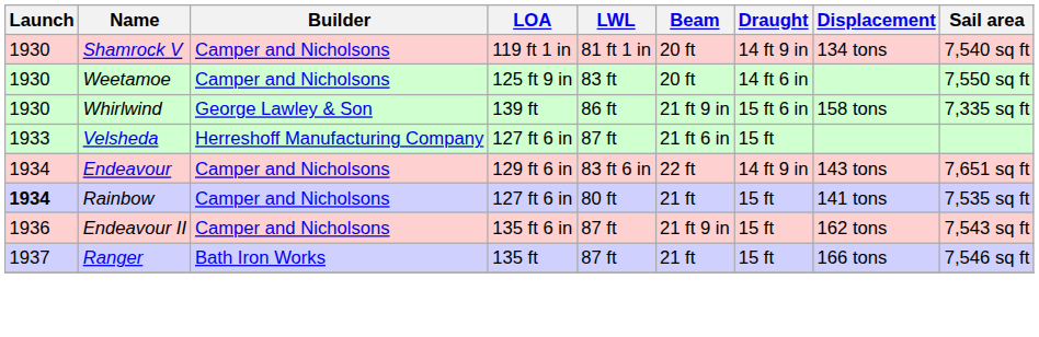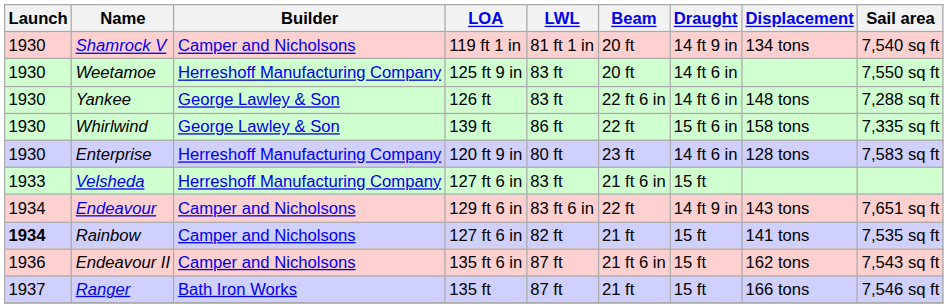 <table class="sortable wikitable" style=font-size:small>
 <tr>
 <th>Launch</th>
 <th>Name</th>
 <th>Builder</th>
 <th><a href='#'>LOA</a></th>
 <th><a href='#'>LWL</a></th>
 <th><a href='#'>Beam</a></th>
 <th><a href='#'>Draught</a></th>
 <th><a href='#'>Displacement</a></th>
 <th>Sail area</th>
 </tr>
 <tr bgcolor=FFD0D0>
 <td>1930</td>
 <td><em><a href='#'>Shamrock V</a></em></td>
 <td> <a href='#'>Camper and Nicholsons</a></td>
 <td>119 ft 1 in</td>
 <td>81 ft 1 in</td>
 <td>20 ft</td>
 <td>14 ft 9 in</td>
 <td>134 tons</td>
 <td>7,540 sq ft</td>
 </tr>
 <tr bgcolor=D0FFD0>
 <td>1930</td>
 <td><em>Weetamoe</em></td>
-<td> <a href='#'>Camper and Nicholsons</a></td>
+<td> <a href='#'>Herreshoff Manufacturing Company</a></td>
 <td>125 ft 9 in</td>
 <td>83 ft</td>
 <td>20 ft</td>
 <td>14 ft 6 in</td>
 <td></td>
 <td>7,550 sq ft</td>
 </tr>
 <tr bgcolor=D0FFD0>
 <td>1930</td>
+<td><em>Yankee</em></td>
+<td> <a href='#'>George Lawley & Son</a></td>
+<td>126 ft</td>
+<td>83 ft</td>
+<td>22 ft 6 in</td>
+<td>14 ft 6 in</td>
+<td>148 tons</td>
+<td>7,288 sq ft</td>
+</tr>
+<tr bgcolor=D0FFD0>
+<td>1930</td>
 <td><em>Whirlwind</em></td>
 <td> <a href='#'>George Lawley & Son</a></td>
 <td>139 ft</td>
 <td>86 ft</td>
-<td>21 ft 9 in</td>
+<td>22 ft</td>
 <td>15 ft 6 in</td>
 <td>158 tons</td>
 <td>7,335 sq ft</td>
+</tr>
+<tr bgcolor=D0D0FF>
+<td>1930</td>
+<td><em>Enterprise</em></td>
+<td> <a href='#'>Herreshoff Manufacturing Company</a></td>
+<td>120 ft 9 in</td>
+<td>80 ft</td>
+<td>23 ft</td>
+<td>14 ft 6 in</td>
+<td>128 tons</td>
+<td>7,583 sq ft</td>
 </tr>
 <tr bgcolor=D0FFD0>
 <td>1933</td>
 <td><a href='#'><em>Velsheda</em></a></td>
 <td> <a href='#'>Herreshoff Manufacturing Company</a></td>
 <td>127 ft 6 in</td>
-<td>87 ft</td>
+<td>83 ft</td>
 <td>21 ft 6 in</td>
 <td>15 ft</td>
 <td></td>
 <td></td>
 </tr>
 <tr bgcolor=FFD0D0>
 <td>1934</td>
 <td><a href='#'><em>Endeavour</em></a></td>
 <td> <a href='#'>Camper and Nicholsons</a></td>
 <td>129 ft 6 in</td>
 <td>83 ft 6 in</td>
 <td>22 ft</td>
 <td>14 ft 9 in</td>
 <td>143 tons</td>
 <td>7,651 sq ft</td>
 </tr>
 <tr bgcolor=D0D0FF>
 <td><strong>1934</strong></td>
 <td><em>Rainbow</em></td>
 <td> <a href='#'>Camper and Nicholsons</a></td>
 <td>127 ft 6 in</td>
-<td>80 ft</td>
+<td>82 ft</td>
 <td>21 ft</td>
 <td>15 ft</td>
 <td>141 tons</td>
 <td>7,535 sq ft</td>
 </tr>
 <tr bgcolor=FFD0D0>
 <td>1936</td>
 <td><em>Endeavour II</em></td>
 <td> <a href='#'>Camper and Nicholsons</a></td>
 <td>135 ft 6 in</td>
 <td>87 ft</td>
-<td>21 ft 9 in</td>
+<td>21 ft 6 in</td>
 <td>15 ft</td>
 <td>162 tons</td>
 <td>7,543 sq ft</td>
 </tr>
 <tr bgcolor=D0D0FF>
 <td>1937</td>
 <td><em><a href='#'>Ranger</a></em></td>
 <td> <a href='#'>Bath Iron Works</a></td>
 <td>135 ft</td>
 <td>87 ft</td>
 <td>21 ft</td>
 <td>15 ft</td>
 <td>166 tons</td>
 <td>7,546 sq ft</td>
 </tr>
 <tr>
 </tr>
 </table>
